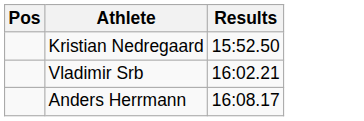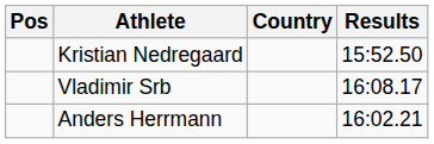 <table class="wikitable">
 <tr>
 <th>Pos</th>
 <th>Athlete</th>
+<th>Country</th>
 <th>Results</th>
 </tr>
 <tr>
 <td align="center"></td>
 <td>Kristian Nedregaard</td>
+<td></td>
 <td>15:52.50</td>
 </tr>
 <tr>
 <td align="center"></td>
 <td>Vladimir Srb</td>
-<td>16:02.21</td>
+<td></td>
+<td>16:08.17</td>
 </tr>
 <tr>
 <td align="center"></td>
 <td>Anders Herrmann</td>
-<td>16:08.17</td>
+<td></td>
+<td>16:02.21</td>
 </tr>
 </table>
